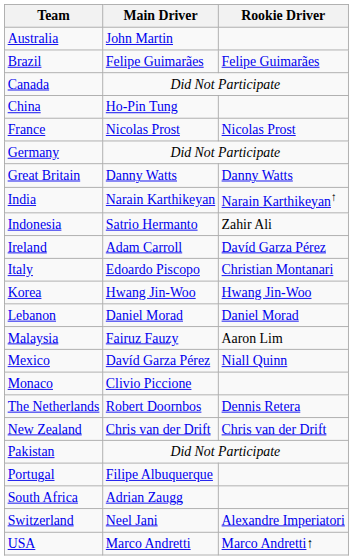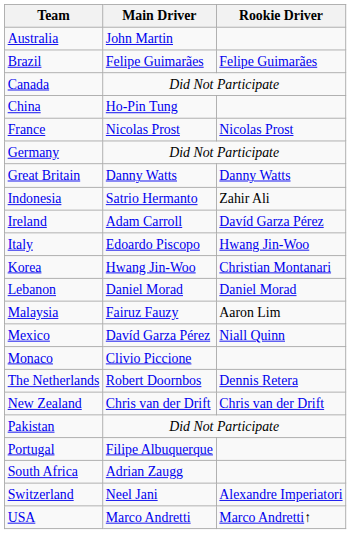 <table class="wikitable" style="font-size:95%">
 <tr>
 <th>Team</th>
 <th>Main Driver</th>
 <th>Rookie Driver</th>
 </tr>
 <tr>
 <td> <a href='#'>Australia</a></td>
 <td><a href='#'>John Martin</a></td>
 <td></td>
 </tr>
 <tr>
 <td> <a href='#'>Brazil</a></td>
 <td><a href='#'>Felipe Guimarães</a></td>
 <td><a href='#'>Felipe Guimarães</a></td>
 </tr>
 <tr>
 <td> <a href='#'>Canada</a></td>
 <td colspan="2" align=center><em>Did Not Participate</em></td>
 </tr>
 <tr>
 <td> <a href='#'>China</a></td>
 <td><a href='#'>Ho-Pin Tung</a></td>
 <td></td>
 </tr>
 <tr>
 <td> <a href='#'>France</a></td>
 <td><a href='#'>Nicolas Prost</a></td>
 <td><a href='#'>Nicolas Prost</a></td>
 </tr>
 <tr>
 <td> <a href='#'>Germany</a></td>
 <td colspan="2" align=center><em>Did Not Participate</em></td>
 </tr>
 <tr>
 <td> <a href='#'>Great Britain</a></td>
 <td><a href='#'>Danny Watts</a></td>
 <td><a href='#'>Danny Watts</a></td>
 </tr>
 <tr>
-<td> <a href='#'>India</a></td>
-<td><a href='#'>Narain Karthikeyan</a></td>
-<td><a href='#'>Narain Karthikeyan</a><sup>↑</sup></td>
-</tr>
-<tr>
 <td> <a href='#'>Indonesia</a></td>
 <td><a href='#'>Satrio Hermanto</a></td>
 <td>Zahir Ali</td>
 </tr>
 <tr>
 <td> <a href='#'>Ireland</a></td>
 <td><a href='#'>Adam Carroll</a></td>
 <td><a href='#'>Davíd Garza Pérez</a></td>
 </tr>
 <tr>
 <td> <a href='#'>Italy</a></td>
 <td><a href='#'>Edoardo Piscopo</a></td>
-<td><a href='#'>Christian Montanari</a></td>
+<td><a href='#'>Hwang Jin-Woo</a></td>
 </tr>
 <tr>
 <td> <a href='#'>Korea</a></td>
 <td><a href='#'>Hwang Jin-Woo</a></td>
-<td><a href='#'>Hwang Jin-Woo</a></td>
+<td><a href='#'>Christian Montanari</a></td>
 </tr>
 <tr>
 <td> <a href='#'>Lebanon</a></td>
 <td><a href='#'>Daniel Morad</a></td>
 <td><a href='#'>Daniel Morad</a></td>
 </tr>
 <tr>
 <td> <a href='#'>Malaysia</a></td>
 <td><a href='#'>Fairuz Fauzy</a></td>
 <td>Aaron Lim</td>
 </tr>
 <tr>
 <td> <a href='#'>Mexico</a></td>
 <td><a href='#'>Davíd Garza Pérez</a></td>
 <td><a href='#'>Niall Quinn</a></td>
 </tr>
 <tr>
 <td> <a href='#'>Monaco</a></td>
 <td><a href='#'>Clivio Piccione</a></td>
 <td></td>
 </tr>
 <tr>
 <td> <a href='#'>The Netherlands</a></td>
 <td><a href='#'>Robert Doornbos</a></td>
 <td><a href='#'>Dennis Retera</a></td>
 </tr>
 <tr>
 <td> <a href='#'>New Zealand</a></td>
 <td><a href='#'>Chris van der Drift</a></td>
 <td><a href='#'>Chris van der Drift</a></td>
 </tr>
 <tr>
 <td> <a href='#'>Pakistan</a></td>
 <td colspan="2" align=center><em>Did Not Participate</em></td>
 </tr>
 <tr>
 <td> <a href='#'>Portugal</a></td>
 <td><a href='#'>Filipe Albuquerque</a></td>
 <td></td>
 </tr>
 <tr>
 <td> <a href='#'>South Africa</a></td>
 <td><a href='#'>Adrian Zaugg</a></td>
 <td></td>
 </tr>
 <tr>
 <td> <a href='#'>Switzerland</a></td>
 <td><a href='#'>Neel Jani</a></td>
 <td><a href='#'>Alexandre Imperiatori</a></td>
 </tr>
 <tr>
 <td> <a href='#'>USA</a></td>
 <td><a href='#'>Marco Andretti</a></td>
 <td><a href='#'>Marco Andretti</a>↑</td>
 </tr>
 </table>
